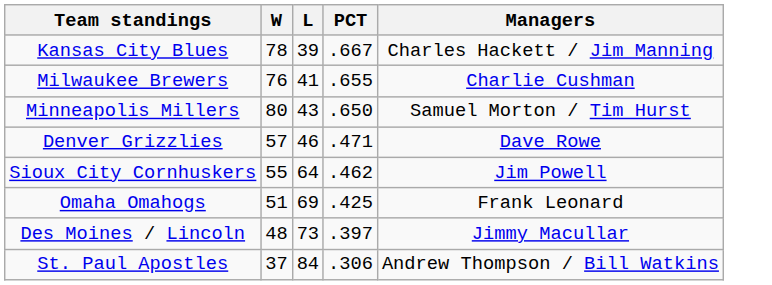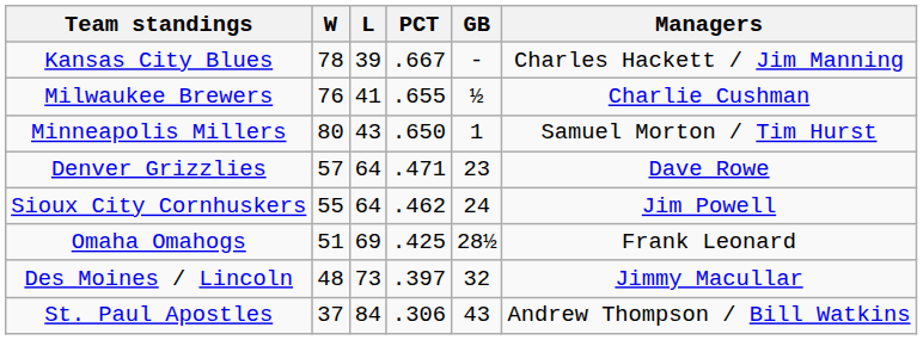 <table class="wikitable" style="text-align:center">
 <tr>
 <th>Team standings</th>
 <th>W</th>
 <th>L</th>
 <th>PCT</th>
+<th>GB</th>
 <th>Managers</th>
 </tr>
 <tr>
 <td><a href='#'>Kansas City Blues</a></td>
 <td>78</td>
 <td>39</td>
 <td>.667</td>
+<td>-</td>
 <td>Charles Hackett / <a href='#'>Jim Manning</a></td>
 </tr>
 <tr>
 <td><a href='#'>Milwaukee Brewers</a></td>
 <td>76</td>
 <td>41</td>
 <td>.655</td>
+<td>½</td>
 <td><a href='#'>Charlie Cushman</a></td>
 </tr>
 <tr>
 <td><a href='#'>Minneapolis Millers</a></td>
 <td>80</td>
 <td>43</td>
 <td>.650</td>
+<td>1</td>
 <td>Samuel Morton / <a href='#'>Tim Hurst</a></td>
 </tr>
 <tr>
 <td><a href='#'>Denver Grizzlies</a></td>
 <td>57</td>
-<td>46</td>
+<td>64</td>
 <td>.471</td>
+<td>23</td>
 <td><a href='#'>Dave Rowe</a></td>
 </tr>
 <tr>
 <td><a href='#'>Sioux City Cornhuskers</a></td>
 <td>55</td>
 <td>64</td>
 <td>.462</td>
+<td>24</td>
 <td><a href='#'>Jim Powell</a></td>
 </tr>
 <tr>
 <td><a href='#'>Omaha Omahogs</a></td>
 <td>51</td>
 <td>69</td>
 <td>.425</td>
+<td>28½</td>
 <td>Frank Leonard</td>
 </tr>
 <tr>
 <td><a href='#'>Des Moines</a> / <a href='#'>Lincoln</a></td>
 <td>48</td>
 <td>73</td>
 <td>.397</td>
+<td>32</td>
 <td><a href='#'>Jimmy Macullar</a></td>
 </tr>
 <tr>
 <td><a href='#'>St. Paul Apostles</a></td>
 <td>37</td>
 <td>84</td>
 <td>.306</td>
+<td>43</td>
 <td>Andrew Thompson / <a href='#'>Bill Watkins</a></td>
 </tr>
 </table>
